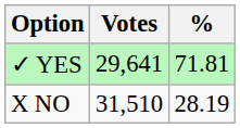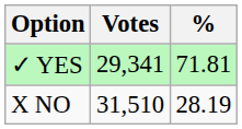 <table class="wikitable">
 <tr>
 <th>Option</th>
 <th>Votes</th>
 <th>%</th>
 </tr>
 <tr>
 <td style=background:#bbf8be>✓ YES</td>
-<td style=background:#bbf8be>29,641</td>
+<td style=background:#bbf8be>29,341</td>
 <td style=background:#bbf8be>71.81</td>
 </tr>
 <tr>
 <td>X NO</td>
 <td>31,510</td>
 <td>28.19</td>
 </tr>
 </table>
